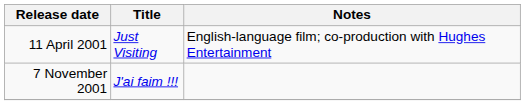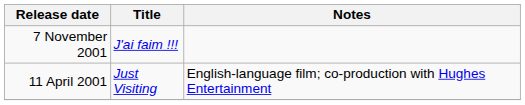 <table class="wikitable sortable">
 <tr>
 <th scope="col">Release date</th>
 <th>Title</th>
 <th>Notes</th>
 </tr>
 <tr>
+<td style="text-align:right;">7 November 2001</td>
+<td><em><a href='#'>J'ai faim !!!</a></em></td>
+<td></td>
+</tr>
+<tr>
 <td style="text-align:right;">11 April 2001</td>
 <td><em><a href='#'>Just Visiting</a></em></td>
 <td>English-language film; co-production with <a href='#'>Hughes Entertainment</a></td>
 </tr>
 <tr>
-<td style="text-align:right;">7 November 2001</td>
-<td><em><a href='#'>J'ai faim !!!</a></em></td>
-<td></td>
-</tr>
-<tr>
 </tr>
 </table>
